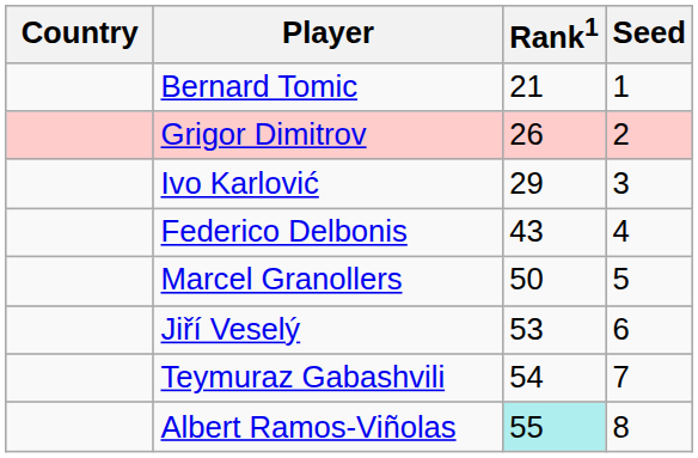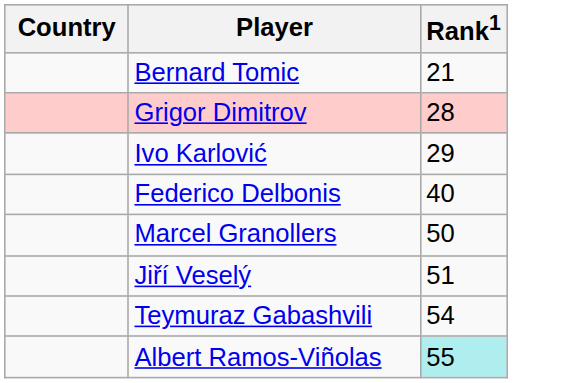 <table class="sortable wikitable">
 <tr>
 <th width="70">Country</th>
 <th width="175">Player</th>
 <th>Rank<sup>1</sup></th>
-<th>Seed</th>
 </tr>
 <tr>
 <td></td>
 <td><a href='#'>Bernard Tomic</a></td>
 <td>21</td>
-<td>1</td>
 </tr>
 <tr style="background:#fcc;">
 <td></td>
 <td><a href='#'>Grigor Dimitrov</a></td>
-<td>26</td>
-<td>2</td>
+<td>28</td>
 </tr>
 <tr>
 <td></td>
 <td><a href='#'>Ivo Karlović</a></td>
 <td>29</td>
-<td>3</td>
 </tr>
 <tr>
 <td></td>
 <td><a href='#'>Federico Delbonis</a></td>
-<td>43</td>
-<td>4</td>
+<td>40</td>
 </tr>
 <tr>
 <td></td>
 <td><a href='#'>Marcel Granollers</a></td>
 <td>50</td>
-<td>5</td>
 </tr>
 <tr>
 <td></td>
 <td><a href='#'>Jiří Veselý</a></td>
-<td>53</td>
-<td>6</td>
+<td>51</td>
 </tr>
 <tr>
 <td></td>
 <td><a href='#'>Teymuraz Gabashvili</a></td>
 <td>54</td>
-<td>7</td>
 </tr>
 <tr>
 <td></td>
 <td><a href='#'>Albert Ramos-Viñolas</a></td>
 <td style="background: paleturquoise;">55</td>
-<td>8</td>
 </tr>
 </table>
